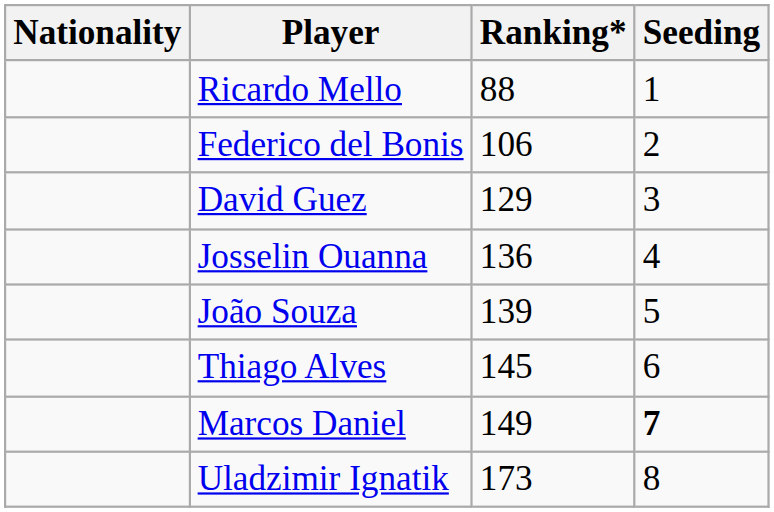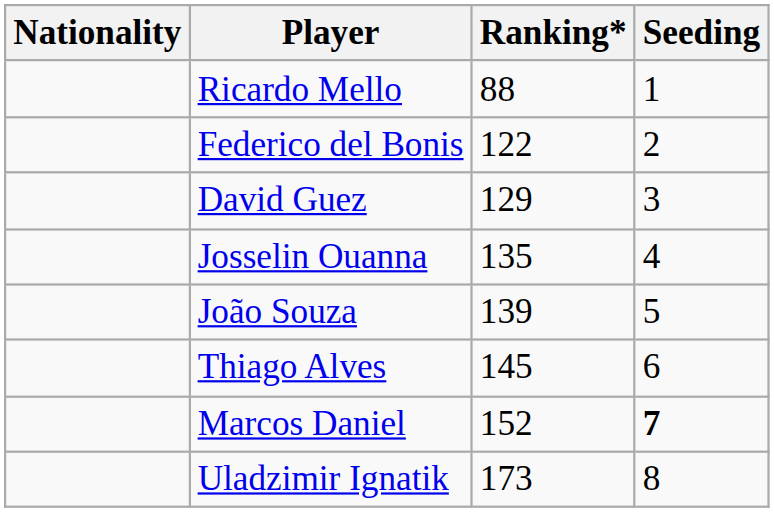 <table class="wikitable" border="1">
 <tr>
 <th>Nationality</th>
 <th>Player</th>
 <th>Ranking*</th>
 <th>Seeding</th>
 </tr>
 <tr>
 <td></td>
 <td><a href='#'>Ricardo Mello</a></td>
 <td>88</td>
 <td>1</td>
 </tr>
 <tr>
 <td></td>
 <td><a href='#'>Federico del Bonis</a></td>
-<td>106</td>
+<td>122</td>
 <td>2</td>
 </tr>
 <tr>
 <td></td>
 <td><a href='#'>David Guez</a></td>
 <td>129</td>
 <td>3</td>
 </tr>
 <tr>
 <td></td>
 <td><a href='#'>Josselin Ouanna</a></td>
-<td>136</td>
+<td>135</td>
 <td>4</td>
 </tr>
 <tr>
 <td></td>
 <td><a href='#'>João Souza</a></td>
 <td>139</td>
 <td>5</td>
 </tr>
 <tr>
 <td></td>
 <td><a href='#'>Thiago Alves</a></td>
 <td>145</td>
 <td>6</td>
 </tr>
 <tr>
 <td></td>
 <td><a href='#'>Marcos Daniel</a></td>
-<td>149</td>
+<td>152</td>
 <td><strong>7</strong></td>
 </tr>
 <tr>
 <td></td>
 <td><a href='#'>Uladzimir Ignatik</a></td>
 <td>173</td>
 <td>8</td>
 </tr>
 </table>
